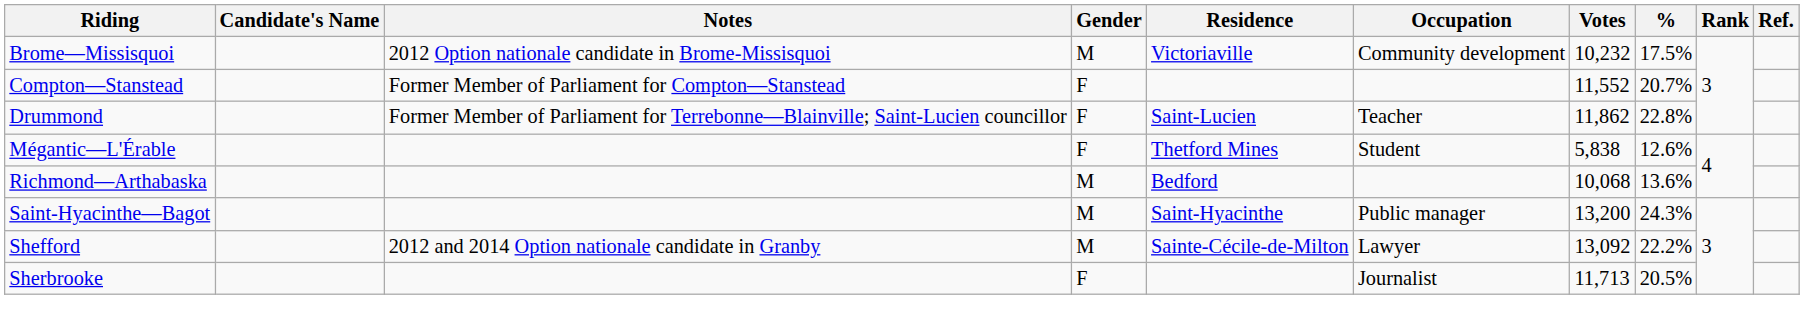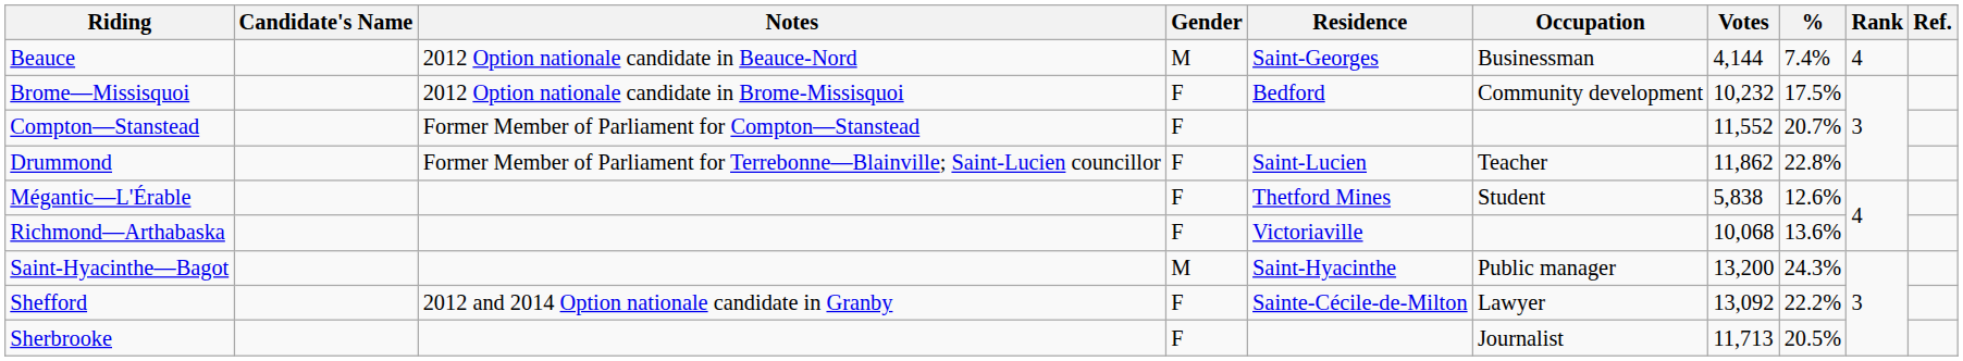 <table class="wikitable sortable">
 <tr>
 <th>Riding</th>
 <th>Candidate's Name</th>
 <th>Notes</th>
 <th>Gender</th>
 <th>Residence</th>
 <th>Occupation</th>
 <th>Votes</th>
 <th>%</th>
 <th>Rank</th>
 <th>Ref.</th>
 </tr>
 <tr>
+<td><a href='#'>Beauce</a></td>
+<td></td>
+<td>2012 <a href='#'>Option nationale</a> candidate in <a href='#'>Beauce-Nord</a></td>
+<td>M</td>
+<td><a href='#'>Saint-Georges</a></td>
+<td>Businessman</td>
+<td>4,144</td>
+<td>7.4%</td>
+<td>4</td>
+<td></td>
+</tr>
+<tr>
 <td><a href='#'>Brome—Missisquoi</a></td>
 <td></td>
 <td>2012 <a href='#'>Option nationale</a> candidate in <a href='#'>Brome-Missisquoi</a></td>
-<td>M</td>
-<td><a href='#'>Victoriaville</a></td>
+<td>F</td>
+<td><a href='#'>Bedford</a></td>
 <td>Community development</td>
 <td>10,232</td>
 <td>17.5%</td>
 <td rowspan="3">3</td>
 <td></td>
 </tr>
 <tr>
 <td><a href='#'>Compton—Stanstead</a></td>
 <td></td>
 <td>Former Member of Parliament for <a href='#'>Compton—Stanstead</a></td>
 <td>F</td>
 <td></td>
 <td></td>
 <td>11,552</td>
 <td>20.7%</td>
 <td></td>
 </tr>
 <tr>
 <td><a href='#'>Drummond</a></td>
 <td></td>
 <td>Former Member of Parliament for <a href='#'>Terrebonne—Blainville</a>; <a href='#'>Saint-Lucien</a> councillor</td>
 <td>F</td>
 <td><a href='#'>Saint-Lucien</a></td>
 <td>Teacher</td>
 <td>11,862</td>
 <td>22.8%</td>
 <td></td>
 </tr>
 <tr>
 <td><a href='#'>Mégantic—L'Érable</a></td>
 <td></td>
 <td></td>
 <td>F</td>
 <td><a href='#'>Thetford Mines</a></td>
 <td>Student</td>
 <td>5,838</td>
 <td>12.6%</td>
 <td rowspan="2">4</td>
 <td></td>
 </tr>
 <tr>
 <td><a href='#'>Richmond—Arthabaska</a></td>
 <td></td>
 <td></td>
-<td>M</td>
-<td><a href='#'>Bedford</a></td>
+<td>F</td>
+<td><a href='#'>Victoriaville</a></td>
 <td></td>
 <td>10,068</td>
 <td>13.6%</td>
 <td></td>
 </tr>
 <tr>
 <td><a href='#'>Saint-Hyacinthe—Bagot</a></td>
 <td></td>
 <td></td>
 <td>M</td>
 <td><a href='#'>Saint-Hyacinthe</a></td>
 <td>Public manager</td>
 <td>13,200</td>
 <td>24.3%</td>
 <td rowspan="3">3</td>
 <td></td>
 </tr>
 <tr>
 <td><a href='#'>Shefford</a></td>
 <td></td>
 <td>2012 and 2014 <a href='#'>Option nationale</a> candidate in <a href='#'>Granby</a></td>
-<td>M</td>
+<td>F</td>
 <td><a href='#'>Sainte-Cécile-de-Milton</a></td>
 <td>Lawyer</td>
 <td>13,092</td>
 <td>22.2%</td>
 <td></td>
 </tr>
 <tr>
 <td><a href='#'>Sherbrooke</a></td>
 <td></td>
 <td></td>
 <td>F</td>
 <td></td>
 <td>Journalist</td>
 <td>11,713</td>
 <td>20.5%</td>
 <td></td>
 </tr>
 </table>
